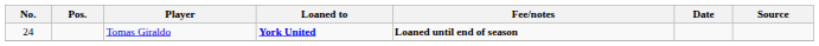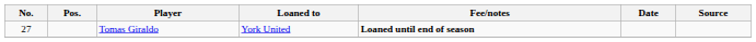 <table class="wikitable sortable" style="width:90%; text-align:center; font-size:95%; text-align:left;">
 <tr>
 <th>No.</th>
 <th>Pos.</th>
 <th>Player</th>
 <th>Loaned to</th>
 <th>Fee/notes</th>
 <th>Date</th>
 <th>Source</th>
 </tr>
 <tr>
-<td align=center>24</td>
+<td align=center>27</td>
 <td align=center></td>
 <td align=Giraldo, Tomas> <a href='#'>Tomas Giraldo</a></td>
-<td><strong> <a href='#'>York United</a></strong></td>
+<td> <a href='#'>York United</a></td>
 <td><strong>Loaned until end of season</strong></td>
 <td></td>
 <td></td>
 </tr>
 <tr>
 </tr>
 </table>
